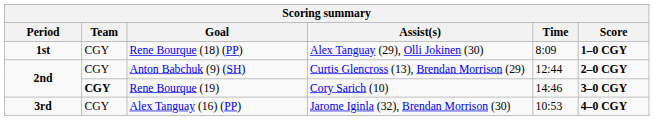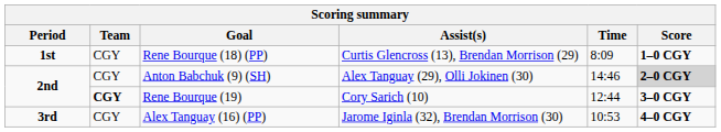 <table style="width:100%;" class="wikitable">
 <tr>
 <th colspan=6>Scoring summary</th>
 </tr>
 <tr>
 <th style="width:12%;">Period</th>
 <th style="width:7%;">Team</th>
 <th style="width:28%;">Goal</th>
 <th style="width:35%;">Assist(s)</th>
 <th style="width:7%;">Time</th>
 <th style="width:11%;">Score</th>
 </tr>
 <tr>
 <td align=center><strong>1st</strong></td>
 <td>CGY</td>
 <td><a href='#'>Rene Bourque</a> (18) (<a href='#'>PP</a>)</td>
-<td><a href='#'>Alex Tanguay</a> (29), <a href='#'>Olli Jokinen</a> (30)</td>
+<td><a href='#'>Curtis Glencross</a> (13), <a href='#'>Brendan Morrison</a> (29)</td>
 <td>8:09</td>
 <td><strong>1–0 CGY</strong></td>
 </tr>
 <tr>
 <td rowspan="2" align=center><strong>2nd</strong></td>
 <td>CGY</td>
 <td><a href='#'>Anton Babchuk</a> (9) (<a href='#'>SH</a>)</td>
-<td><a href='#'>Curtis Glencross</a> (13), <a href='#'>Brendan Morrison</a> (29)</td>
-<td>12:44</td>
-<td><strong>2–0 CGY</strong></td>
+<td><a href='#'>Alex Tanguay</a> (29), <a href='#'>Olli Jokinen</a> (30)</td>
+<td>14:46</td>
+<td style="background: lightgrey;"><strong>2–0 CGY</strong></td>
 </tr>
 <tr>
 <td><strong>CGY</strong></td>
 <td><a href='#'>Rene Bourque</a> (19)</td>
 <td><a href='#'>Cory Sarich</a> (10)</td>
-<td>14:46</td>
+<td>12:44</td>
 <td><strong>3–0 CGY</strong></td>
 </tr>
 <tr>
 <td align=center><strong>3rd</strong></td>
 <td>CGY</td>
 <td><a href='#'>Alex Tanguay</a> (16) (<a href='#'>PP</a>)</td>
 <td><a href='#'>Jarome Iginla</a> (32), <a href='#'>Brendan Morrison</a> (30)</td>
 <td>10:53</td>
 <td><strong>4–0 CGY</strong></td>
 </tr>
 </table>
